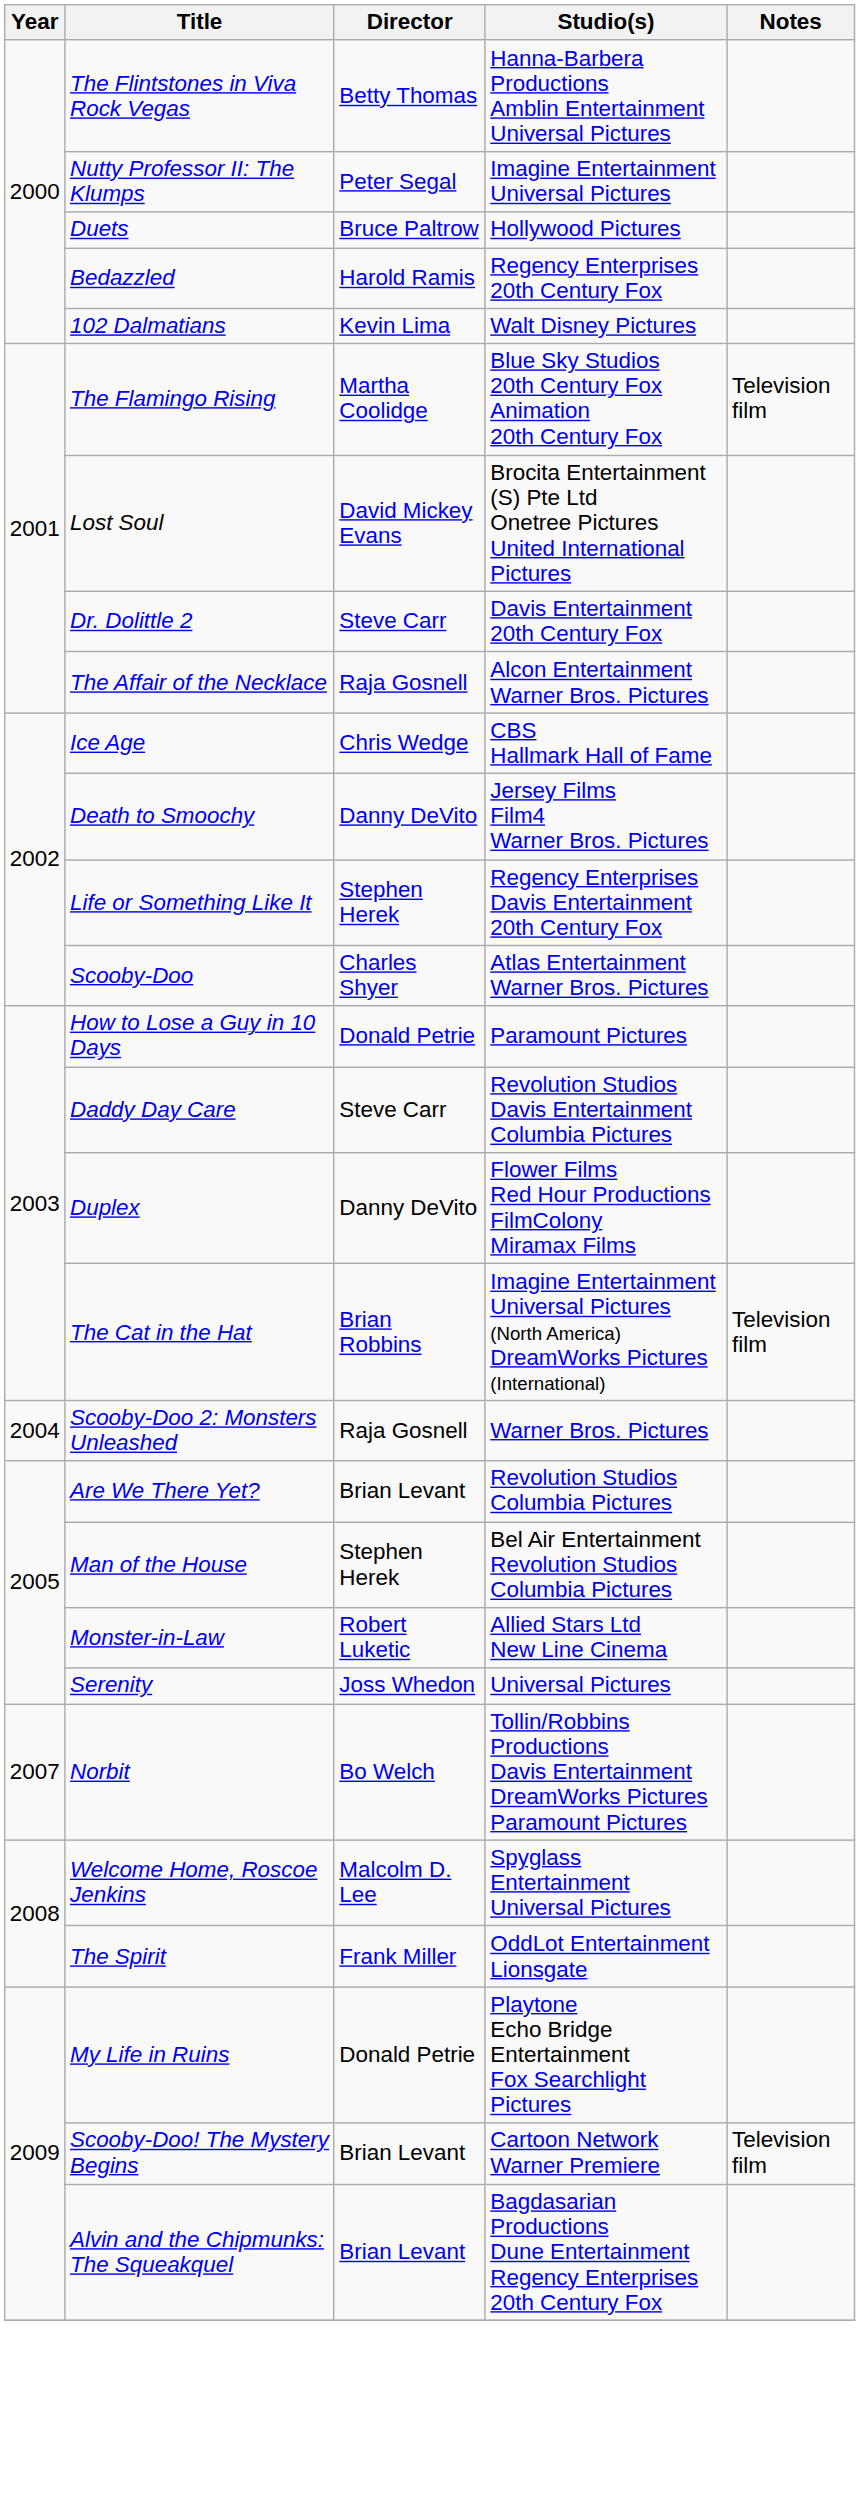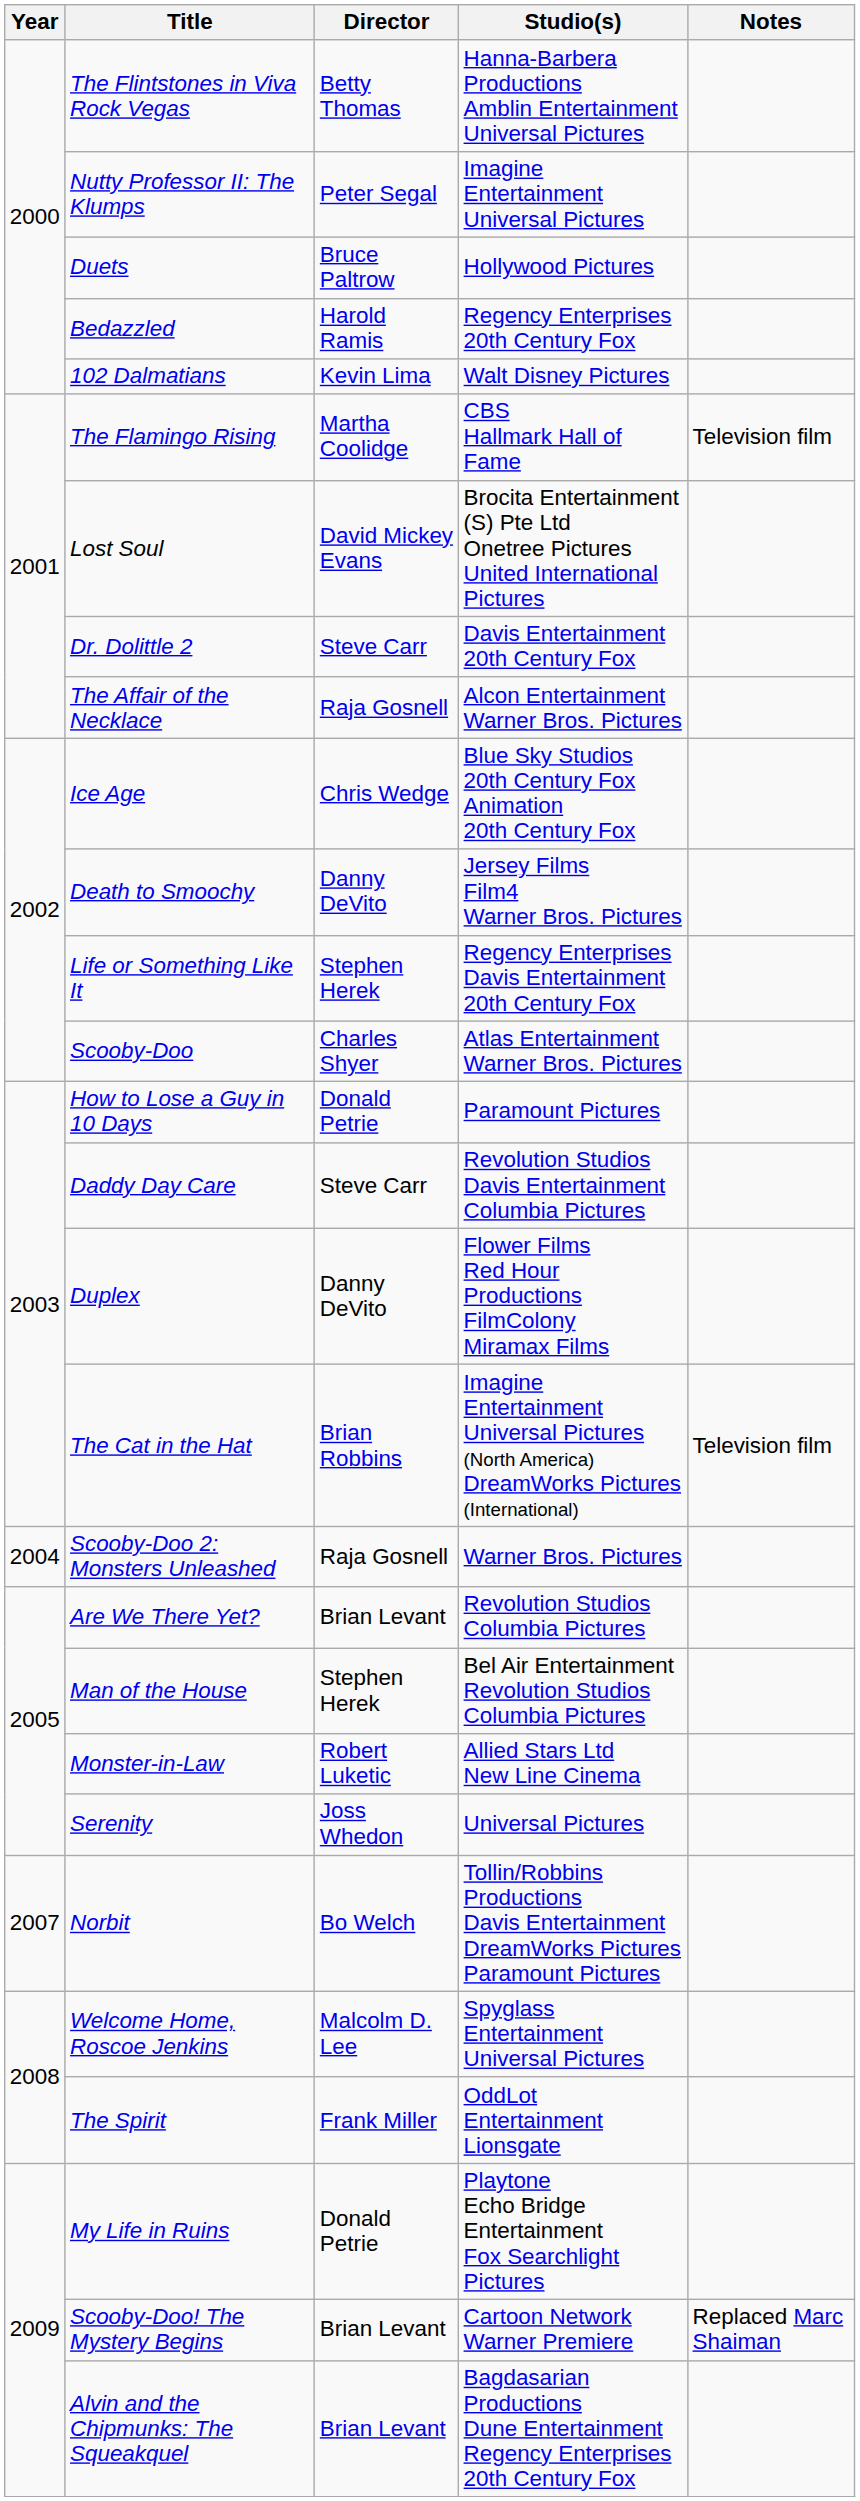 <table class="wikitable sortable">
 <tr>
 <th>Year</th>
 <th>Title</th>
 <th>Director</th>
 <th>Studio(s)</th>
 <th>Notes</th>
 </tr>
 <tr>
 <td rowspan=5>2000</td>
 <td><em><a href='#'>The Flintstones in Viva Rock Vegas</a></em></td>
 <td><a href='#'>Betty Thomas</a></td>
 <td><a href='#'>Hanna-Barbera Productions</a><br><a href='#'>Amblin Entertainment</a><br><a href='#'>Universal Pictures</a></td>
 <td></td>
 </tr>
 <tr>
 <td><em><a href='#'>Nutty Professor II: The Klumps</a></em></td>
 <td><a href='#'>Peter Segal</a></td>
 <td><a href='#'>Imagine Entertainment</a><br><a href='#'>Universal Pictures</a></td>
 <td></td>
 </tr>
 <tr>
 <td><em><a href='#'>Duets</a></em></td>
 <td><a href='#'>Bruce Paltrow</a></td>
 <td><a href='#'>Hollywood Pictures</a></td>
 <td></td>
 </tr>
 <tr>
 <td><em><a href='#'>Bedazzled</a></em></td>
 <td><a href='#'>Harold Ramis</a></td>
 <td><a href='#'>Regency Enterprises</a><br><a href='#'>20th Century Fox</a></td>
 <td></td>
 </tr>
 <tr>
 <td><em><a href='#'>102 Dalmatians</a></em></td>
 <td><a href='#'>Kevin Lima</a></td>
 <td><a href='#'>Walt Disney Pictures</a></td>
 <td></td>
 </tr>
 <tr>
 <td rowspan=4>2001</td>
 <td><em><a href='#'>The Flamingo Rising</a></em></td>
 <td><a href='#'>Martha Coolidge</a></td>
-<td><a href='#'>Blue Sky Studios</a><br><a href='#'>20th Century Fox Animation</a><br><a href='#'>20th Century Fox</a></td>
+<td><a href='#'>CBS</a><br><a href='#'>Hallmark Hall of Fame</a></td>
 <td>Television film</td>
 </tr>
 <tr>
 <td><em>Lost Soul</em></td>
 <td><a href='#'>David Mickey Evans</a></td>
 <td>Brocita Entertainment (S) Pte Ltd<br>Onetree Pictures<br><a href='#'>United International Pictures</a></td>
 <td></td>
 </tr>
 <tr>
 <td><em><a href='#'>Dr. Dolittle 2</a></em></td>
 <td><a href='#'>Steve Carr</a></td>
 <td><a href='#'>Davis Entertainment</a><br><a href='#'>20th Century Fox</a></td>
 <td></td>
 </tr>
 <tr>
 <td><em><a href='#'>The Affair of the Necklace</a></em></td>
 <td><a href='#'>Raja Gosnell</a></td>
 <td><a href='#'>Alcon Entertainment</a><br><a href='#'>Warner Bros. Pictures</a></td>
 <td></td>
 </tr>
 <tr>
 <td rowspan=4>2002</td>
 <td><em><a href='#'>Ice Age</a></em></td>
 <td><a href='#'>Chris Wedge</a></td>
-<td><a href='#'>CBS</a><br><a href='#'>Hallmark Hall of Fame</a></td>
+<td><a href='#'>Blue Sky Studios</a><br><a href='#'>20th Century Fox Animation</a><br><a href='#'>20th Century Fox</a></td>
 <td></td>
 </tr>
 <tr>
 <td><em><a href='#'>Death to Smoochy</a></em></td>
 <td><a href='#'>Danny DeVito</a></td>
 <td><a href='#'>Jersey Films</a><br><a href='#'>Film4</a><br><a href='#'>Warner Bros. Pictures</a></td>
 <td></td>
 </tr>
 <tr>
 <td><em><a href='#'>Life or Something Like It</a></em></td>
 <td><a href='#'>Stephen Herek</a></td>
 <td><a href='#'>Regency Enterprises</a><br><a href='#'>Davis Entertainment</a><br><a href='#'>20th Century Fox</a></td>
 <td></td>
 </tr>
 <tr>
 <td><em><a href='#'>Scooby-Doo</a></em></td>
 <td><a href='#'>Charles Shyer</a></td>
 <td><a href='#'>Atlas Entertainment</a><br><a href='#'>Warner Bros. Pictures</a></td>
 <td></td>
 </tr>
 <tr>
 <td rowspan=4>2003</td>
 <td><em><a href='#'>How to Lose a Guy in 10 Days</a></em></td>
 <td><a href='#'>Donald Petrie</a></td>
 <td><a href='#'>Paramount Pictures</a></td>
 <td></td>
 </tr>
 <tr>
 <td><em><a href='#'>Daddy Day Care</a></em></td>
 <td>Steve Carr</td>
 <td><a href='#'>Revolution Studios</a><br><a href='#'>Davis Entertainment</a><br><a href='#'>Columbia Pictures</a></td>
 <td></td>
 </tr>
 <tr>
 <td><em><a href='#'>Duplex</a></em></td>
 <td>Danny DeVito</td>
 <td><a href='#'>Flower Films</a><br><a href='#'>Red Hour Productions</a><br><a href='#'>FilmColony</a><br><a href='#'>Miramax Films</a></td>
 <td></td>
 </tr>
 <tr>
 <td><em><a href='#'>The Cat in the Hat</a></em></td>
 <td><a href='#'>Brian Robbins</a></td>
 <td><a href='#'>Imagine Entertainment</a><br><a href='#'>Universal Pictures</a> <small>(North America)</small><br><a href='#'>DreamWorks Pictures</a> <small>(International)</small></td>
 <td>Television film</td>
 </tr>
 <tr>
 <td>2004</td>
 <td><em><a href='#'>Scooby-Doo 2: Monsters Unleashed</a></em></td>
 <td>Raja Gosnell</td>
 <td><a href='#'>Warner Bros. Pictures</a></td>
 <td></td>
 </tr>
 <tr>
 <td rowspan=4>2005</td>
 <td><em><a href='#'>Are We There Yet?</a></em></td>
 <td>Brian Levant</td>
 <td><a href='#'>Revolution Studios</a><br><a href='#'>Columbia Pictures</a></td>
 <td></td>
 </tr>
 <tr>
 <td><em><a href='#'>Man of the House</a></em></td>
 <td>Stephen Herek</td>
 <td>Bel Air Entertainment<br><a href='#'>Revolution Studios</a><br><a href='#'>Columbia Pictures</a></td>
 <td></td>
 </tr>
 <tr>
 <td><em><a href='#'>Monster-in-Law</a></em></td>
 <td><a href='#'>Robert Luketic</a></td>
 <td><a href='#'>Allied Stars Ltd</a><br><a href='#'>New Line Cinema</a></td>
 <td></td>
 </tr>
 <tr>
 <td><em><a href='#'>Serenity</a></em></td>
 <td><a href='#'>Joss Whedon</a></td>
 <td><a href='#'>Universal Pictures</a></td>
 <td></td>
 </tr>
 <tr>
 <td>2007</td>
 <td><em><a href='#'>Norbit</a></em></td>
 <td><a href='#'>Bo Welch</a></td>
 <td><a href='#'>Tollin/Robbins Productions</a><br><a href='#'>Davis Entertainment</a><br><a href='#'>DreamWorks Pictures</a><br><a href='#'>Paramount Pictures</a></td>
 <td></td>
 </tr>
 <tr>
 <td rowspan=2>2008</td>
 <td><em><a href='#'>Welcome Home, Roscoe Jenkins</a></em></td>
 <td><a href='#'>Malcolm D. Lee</a></td>
 <td><a href='#'>Spyglass Entertainment</a><br><a href='#'>Universal Pictures</a></td>
 <td></td>
 </tr>
 <tr>
 <td><em><a href='#'>The Spirit</a></em></td>
 <td><a href='#'>Frank Miller</a></td>
 <td><a href='#'>OddLot Entertainment</a><br><a href='#'>Lionsgate</a></td>
 <td></td>
 </tr>
 <tr>
 <td rowspan=3>2009</td>
 <td><em><a href='#'>My Life in Ruins</a></em></td>
 <td>Donald Petrie</td>
 <td><a href='#'>Playtone</a><br>Echo Bridge Entertainment<br><a href='#'>Fox Searchlight Pictures</a></td>
 <td></td>
 </tr>
 <tr>
 <td><em><a href='#'>Scooby-Doo! The Mystery Begins</a></em></td>
 <td>Brian Levant</td>
 <td><a href='#'>Cartoon Network</a><br><a href='#'>Warner Premiere</a></td>
-<td>Television film</td>
+<td>Replaced <a href='#'>Marc Shaiman</a></td>
 </tr>
 <tr>
 <td><em><a href='#'>Alvin and the Chipmunks: The Squeakquel</a></em></td>
 <td><a href='#'>Brian Levant</a></td>
 <td><a href='#'>Bagdasarian Productions</a><br><a href='#'>Dune Entertainment</a><br><a href='#'>Regency Enterprises</a><br><a href='#'>20th Century Fox</a></td>
 <td></td>
 </tr>
 <tr>
 </tr>
 </table>
